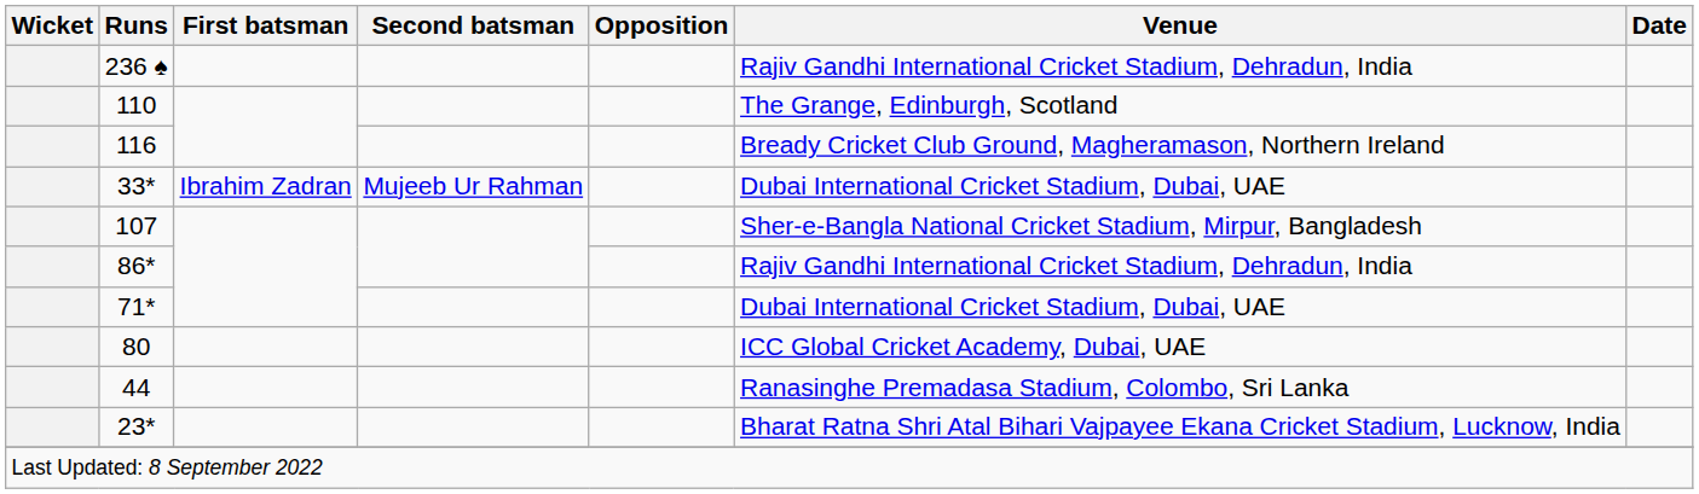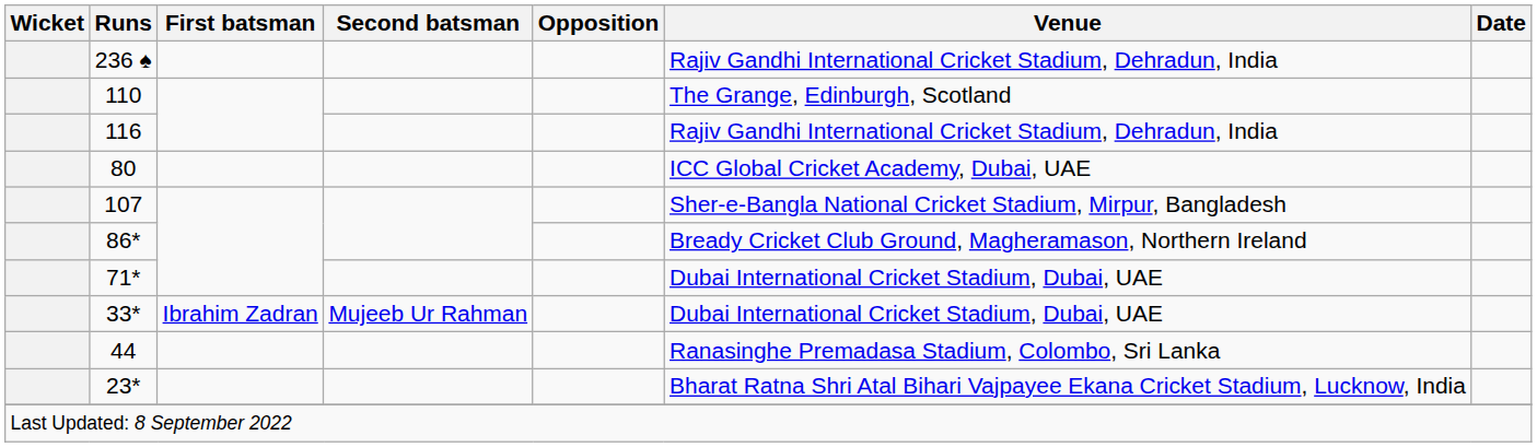 <table class="wikitable plainrowheaders sortable">
 <tr>
 <th scope=col>Wicket</th>
 <th scope=col>Runs</th>
 <th scope=col>First batsman</th>
 <th scope=col>Second batsman</th>
 <th scope=col>Opposition</th>
 <th scope=col>Venue</th>
 <th scope=col>Date</th>
 </tr>
 <tr>
 <th align=center></th>
 <td scope=row style=text-align:center;>236 ♠</td>
 <td></td>
 <td></td>
 <td></td>
 <td><a href='#'>Rajiv Gandhi International Cricket Stadium</a>, <a href='#'>Dehradun</a>, India</td>
 <td></td>
 </tr>
 <tr>
 <th align=center></th>
 <td scope=row style=text-align:center;>110</td>
 <td rowspan=2></td>
 <td></td>
 <td></td>
 <td><a href='#'>The Grange</a>, <a href='#'>Edinburgh</a>, Scotland</td>
 <td></td>
 </tr>
 <tr>
 <th align=center></th>
 <td scope=row style=text-align:center;>116</td>
 <td></td>
 <td></td>
-<td><a href='#'>Bready Cricket Club Ground</a>, <a href='#'>Magheramason</a>, Northern Ireland</td>
+<td><a href='#'>Rajiv Gandhi International Cricket Stadium</a>, <a href='#'>Dehradun</a>, India</td>
 <td></td>
 </tr>
 <tr>
 <th align=center></th>
-<td scope=row style=text-align:center;>33*</td>
-<td><a href='#'>Ibrahim Zadran</a></td>
-<td><a href='#'>Mujeeb Ur Rahman</a></td>
+<td scope=row style=text-align:center;>80</td>
 <td></td>
-<td><a href='#'>Dubai International Cricket Stadium</a>, <a href='#'>Dubai</a>, UAE</td>
+<td></td>
+<td></td>
+<td><a href='#'>ICC Global Cricket Academy</a>, <a href='#'>Dubai</a>, UAE</td>
 <td></td>
 </tr>
 <tr>
 <th align=center></th>
 <td scope=row style=text-align:center;>107</td>
 <td rowspan="3"></td>
 <td rowspan=2></td>
 <td></td>
 <td><a href='#'>Sher-e-Bangla National Cricket Stadium</a>, <a href='#'>Mirpur</a>, Bangladesh</td>
 <td></td>
 </tr>
 <tr>
 <th align=center></th>
 <td scope=row style=text-align:center;>86*</td>
 <td></td>
-<td><a href='#'>Rajiv Gandhi International Cricket Stadium</a>, <a href='#'>Dehradun</a>, India</td>
+<td><a href='#'>Bready Cricket Club Ground</a>, <a href='#'>Magheramason</a>, Northern Ireland</td>
 <td></td>
 </tr>
 <tr>
 <th align=center></th>
 <td scope=row style=text-align:center;>71*</td>
 <td></td>
 <td></td>
 <td><a href='#'>Dubai International Cricket Stadium</a>, <a href='#'>Dubai</a>, UAE</td>
 <td> </td>
 </tr>
 <tr>
 <th align=center></th>
-<td scope=row style=text-align:center;>80</td>
+<td scope=row style=text-align:center;>33*</td>
+<td><a href='#'>Ibrahim Zadran</a></td>
+<td><a href='#'>Mujeeb Ur Rahman</a></td>
 <td></td>
-<td></td>
-<td></td>
-<td><a href='#'>ICC Global Cricket Academy</a>, <a href='#'>Dubai</a>, UAE</td>
+<td><a href='#'>Dubai International Cricket Stadium</a>, <a href='#'>Dubai</a>, UAE</td>
 <td></td>
 </tr>
 <tr>
 <th align=center></th>
 <td scope=row style=text-align:center;>44</td>
 <td></td>
 <td></td>
 <td></td>
 <td><a href='#'>Ranasinghe Premadasa Stadium</a>, <a href='#'>Colombo</a>, Sri Lanka</td>
 <td></td>
 </tr>
 <tr>
 <th align=center></th>
 <td scope=row style=text-align:center;>23*</td>
 <td></td>
 <td></td>
 <td></td>
 <td><a href='#'>Bharat Ratna Shri Atal Bihari Vajpayee Ekana Cricket Stadium</a>, <a href='#'>Lucknow</a>, India</td>
 <td></td>
 </tr>
 <tr>
 </tr>
 <tr class=sortbottom>
 <td colspan=7><small>Last Updated: <em>8 September 2022</em></small></td>
 </tr>
 </table>
